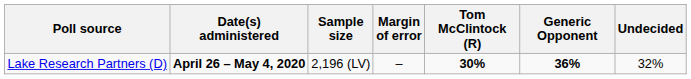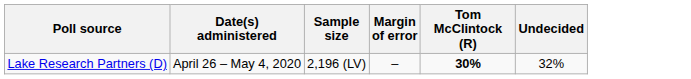 <table class="wikitable" style="font-size:90%;text-align:center;">
 <tr>
 <th>Poll source</th>
 <th>Date(s)<br>administered</th>
 <th>Sample<br>size</th>
 <th>Margin<br>of error</th>
 <th style="width:100px;">Tom<br>McClintock (R)</th>
-<th style="width:100px;">Generic<br>Opponent</th>
 <th>Undecided</th>
 </tr>
 <tr>
 <td style="text-align:left;"><a href='#'>Lake Research Partners (D)</a></td>
-<td><strong>April 26 – May 4, 2020</strong></td>
+<td>April 26 – May 4, 2020</td>
 <td>2,196 (LV)</td>
 <td>–</td>
 <td><strong>30%</strong></td>
-<td><strong>36%</strong></td>
 <td>32%</td>
 </tr>
 </table>
